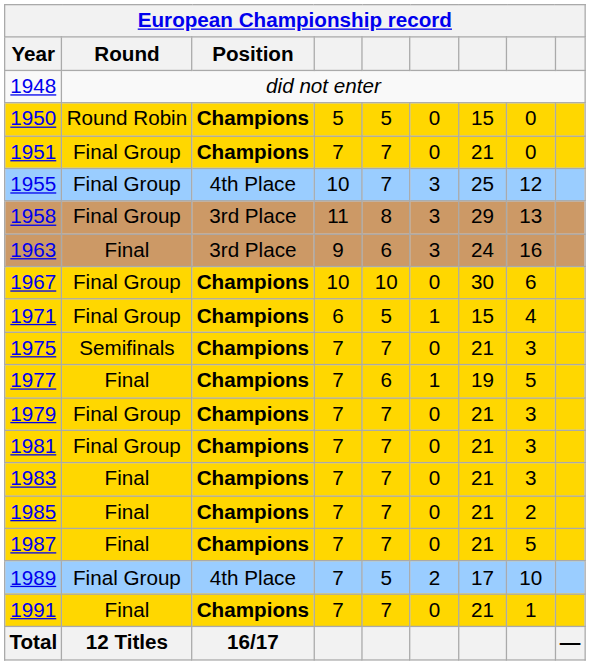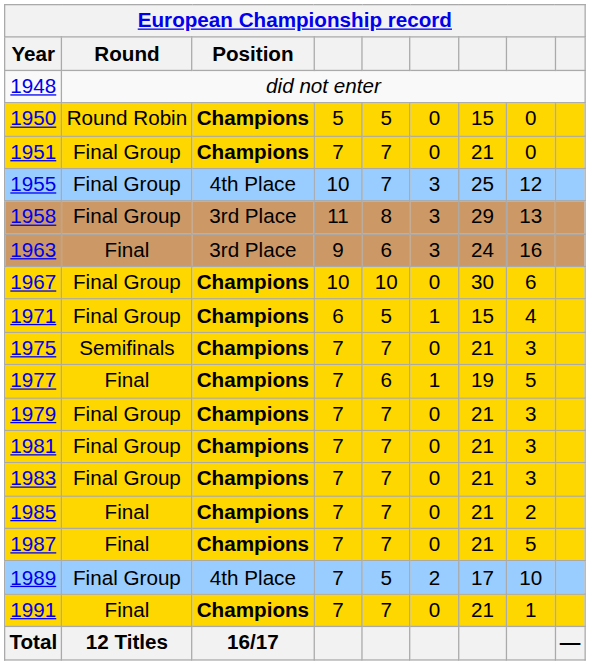 <table class="wikitable" style="text-align: center;">
 <tr>
 <th colspan=9><a href='#'>European Championship record</a></th>
 </tr>
 <tr>
 <th>Year</th>
 <th>Round</th>
 <th>Position</th>
 <th width=30></th>
 <th width=30></th>
 <th width=30></th>
 <th width=30></th>
 <th width=30></th>
 <th></th>
 </tr>
 <tr>
 <td> <a href='#'>1948</a></td>
 <td colspan=8><em>did not enter</em></td>
 </tr>
 <tr bgcolor=gold>
 <td> <a href='#'>1950</a></td>
 <td>Round Robin</td>
 <td><strong>Champions</strong></td>
 <td>5</td>
 <td>5</td>
 <td>0</td>
 <td>15</td>
 <td>0</td>
 <td></td>
 </tr>
 <tr bgcolor=gold>
 <td> <a href='#'>1951</a></td>
 <td>Final Group</td>
 <td><strong>Champions</strong></td>
 <td>7</td>
 <td>7</td>
 <td>0</td>
 <td>21</td>
 <td>0</td>
 <td></td>
 </tr>
 <tr bgcolor=9acdff>
 <td> <a href='#'>1955</a></td>
 <td>Final Group</td>
 <td>4th Place</td>
 <td>10</td>
 <td>7</td>
 <td>3</td>
 <td>25</td>
 <td>12</td>
 <td></td>
 </tr>
 <tr bgcolor=cc9966>
 <td> <a href='#'>1958</a></td>
 <td>Final Group</td>
 <td>3rd Place</td>
 <td>11</td>
 <td>8</td>
 <td>3</td>
 <td>29</td>
 <td>13</td>
 <td></td>
 </tr>
 <tr bgcolor=cc9966>
 <td> <a href='#'>1963</a></td>
 <td>Final</td>
 <td>3rd Place</td>
 <td>9</td>
 <td>6</td>
 <td>3</td>
 <td>24</td>
 <td>16</td>
 <td></td>
 </tr>
 <tr bgcolor=gold>
 <td> <a href='#'>1967</a></td>
 <td>Final Group</td>
 <td><strong>Champions</strong></td>
 <td>10</td>
 <td>10</td>
 <td>0</td>
 <td>30</td>
 <td>6</td>
 <td></td>
 </tr>
 <tr bgcolor=gold>
 <td> <a href='#'>1971</a></td>
 <td>Final Group</td>
 <td><strong>Champions</strong></td>
 <td>6</td>
 <td>5</td>
 <td>1</td>
 <td>15</td>
 <td>4</td>
 <td></td>
 </tr>
 <tr bgcolor=gold>
 <td> <a href='#'>1975</a></td>
 <td>Semifinals</td>
 <td><strong>Champions</strong></td>
 <td>7</td>
 <td>7</td>
 <td>0</td>
 <td>21</td>
 <td>3</td>
 <td></td>
 </tr>
 <tr bgcolor=gold>
 <td> <a href='#'>1977</a></td>
 <td>Final</td>
 <td><strong>Champions</strong></td>
 <td>7</td>
 <td>6</td>
 <td>1</td>
 <td>19</td>
 <td>5</td>
 <td></td>
 </tr>
 <tr bgcolor=gold>
 <td> <a href='#'>1979</a></td>
 <td>Final Group</td>
 <td><strong>Champions</strong></td>
 <td>7</td>
 <td>7</td>
 <td>0</td>
 <td>21</td>
 <td>3</td>
 <td></td>
 </tr>
 <tr bgcolor=gold>
 <td> <a href='#'>1981</a></td>
 <td>Final Group</td>
 <td><strong>Champions</strong></td>
 <td>7</td>
 <td>7</td>
 <td>0</td>
 <td>21</td>
 <td>3</td>
 <td></td>
 </tr>
 <tr bgcolor=gold>
 <td> <a href='#'>1983</a></td>
-<td>Final</td>
+<td>Final Group</td>
 <td><strong>Champions</strong></td>
 <td>7</td>
 <td>7</td>
 <td>0</td>
 <td>21</td>
 <td>3</td>
 <td></td>
 </tr>
 <tr bgcolor=gold>
 <td> <a href='#'>1985</a></td>
 <td>Final</td>
 <td><strong>Champions</strong></td>
 <td>7</td>
 <td>7</td>
 <td>0</td>
 <td>21</td>
 <td>2</td>
 <td></td>
 </tr>
 <tr bgcolor=gold>
 <td> <a href='#'>1987</a></td>
 <td>Final</td>
 <td><strong>Champions</strong></td>
 <td>7</td>
 <td>7</td>
 <td>0</td>
 <td>21</td>
 <td>5</td>
 <td></td>
 </tr>
 <tr bgcolor=9acdff>
 <td> <a href='#'>1989</a></td>
 <td>Final Group</td>
 <td>4th Place</td>
 <td>7</td>
 <td>5</td>
 <td>2</td>
 <td>17</td>
 <td>10</td>
 <td></td>
 </tr>
 <tr bgcolor=gold>
 <td> <a href='#'>1991</a></td>
 <td>Final</td>
 <td><strong>Champions</strong></td>
 <td>7</td>
 <td>7</td>
 <td>0</td>
 <td>21</td>
 <td>1</td>
 <td></td>
 </tr>
 <tr>
 <th>Total</th>
 <th>12 Titles</th>
 <th>16/17</th>
 <th></th>
 <th></th>
 <th></th>
 <th></th>
 <th></th>
 <th>—</th>
 </tr>
 </table>
